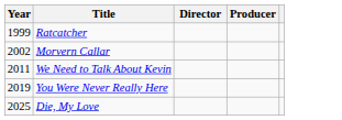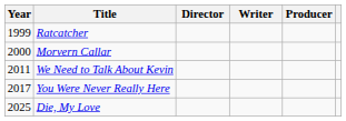 <table class="wikitable">
 <tr>
 <th>Year</th>
 <th>Title</th>
 <th width=65>Director</th>
+<th width=65>Writer</th>
 <th width=65>Producer</th>
 <th scope="col"></th>
 </tr>
 <tr>
 <td>1999</td>
 <td><em><a href='#'>Ratcatcher</a></em></td>
 <td></td>
 <td></td>
 <td></td>
+<td></td>
 </tr>
 <tr>
-<td>2002</td>
+<td>2000</td>
 <td><em><a href='#'>Morvern Callar</a></em></td>
+<td></td>
 <td></td>
 <td></td>
 <td></td>
 </tr>
 <tr>
 <td>2011</td>
 <td><em><a href='#'>We Need to Talk About Kevin</a></em></td>
 <td></td>
 <td></td>
 <td></td>
+<td></td>
 </tr>
 <tr>
-<td>2019</td>
+<td>2017</td>
 <td><em><a href='#'>You Were Never Really Here</a></em></td>
+<td></td>
 <td></td>
 <td></td>
 <td></td>
 </tr>
 <tr>
 <td>2025</td>
 <td><em><a href='#'>Die, My Love</a></em></td>
 <td></td>
 <td></td>
 <td></td>
+<td></td>
 </tr>
 </table>
